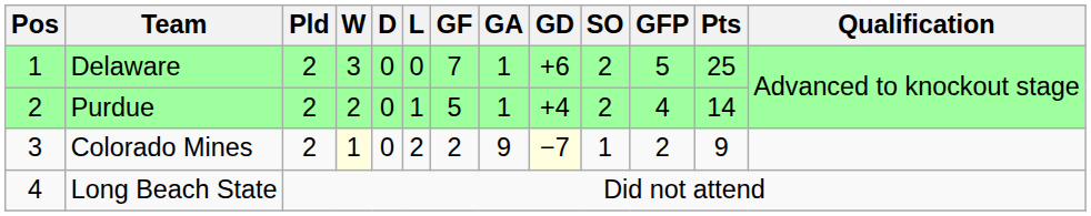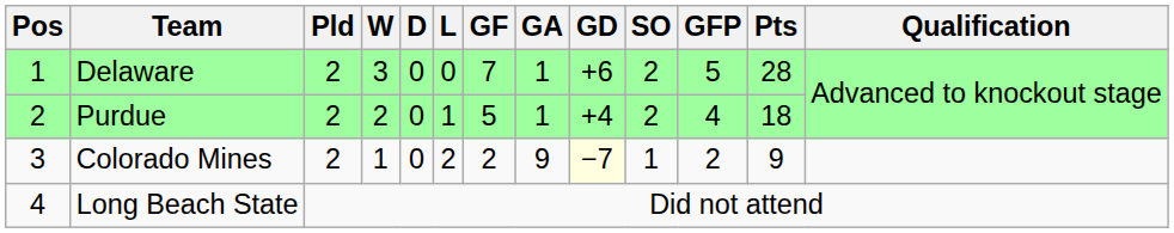 <table class="wikitable" style="text-align:center">
 <tr>
 <th>Pos</th>
 <th>Team</th>
 <th>Pld</th>
 <th>W</th>
 <th>D</th>
 <th>L</th>
 <th>GF</th>
 <th>GA</th>
 <th>GD</th>
 <th>SO</th>
 <th>GFP</th>
 <th>Pts</th>
 <th>Qualification</th>
 </tr>
 <tr bgcolor="#9eff9e">
 <td>1</td>
 <td style="text-align:left">Delaware</td>
 <td>2</td>
 <td>3</td>
 <td>0</td>
 <td>0</td>
 <td>7</td>
 <td>1</td>
 <td>+6</td>
 <td>2</td>
 <td>5</td>
-<td>25</td>
+<td>28</td>
 <td rowspan="2">Advanced to knockout stage</td>
 </tr>
 <tr bgcolor="#9eff9e">
 <td>2</td>
 <td style="text-align:left">Purdue</td>
 <td>2</td>
 <td>2</td>
 <td>0</td>
 <td>1</td>
 <td>5</td>
 <td>1</td>
 <td>+4</td>
 <td>2</td>
 <td>4</td>
-<td>14</td>
+<td>18</td>
 </tr>
 <tr>
 <td>3</td>
 <td style="text-align:left">Colorado Mines</td>
 <td>2</td>
-<td style="background: lightyellow;">1</td>
+<td>1</td>
 <td>0</td>
 <td>2</td>
 <td>2</td>
 <td>9</td>
 <td style="background: lightyellow;">−7</td>
 <td>1</td>
 <td>2</td>
 <td>9</td>
 <td></td>
 </tr>
 <tr>
 <td>4</td>
 <td style="text-align:left">Long Beach State</td>
 <td colspan="11">Did not attend</td>
 </tr>
 </table>
